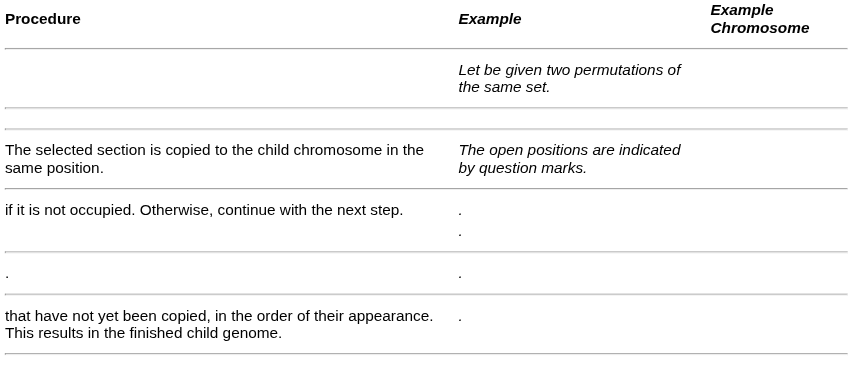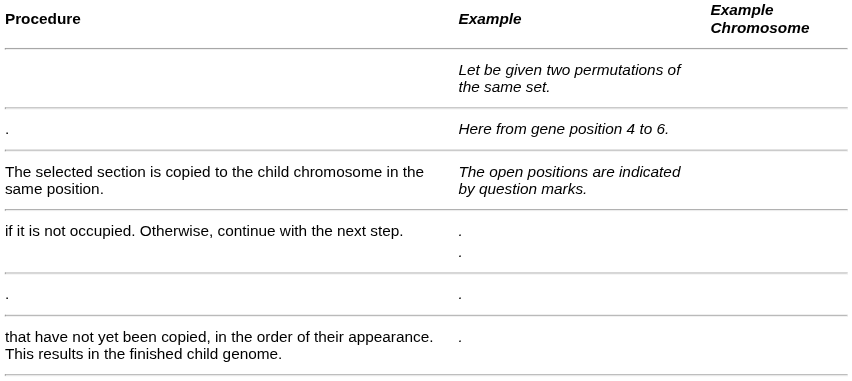 <table>
 <tr>
 <td><strong>Procedure</strong></td>
 <td> </td>
 <td><strong><em>Example</em></strong></td>
 <td> </td>
 <td><strong><em>Example Chromosome</em></strong></td>
 </tr>
 <tr>
 <td colspan=5><hr></td>
 </tr>
 <tr style="vertical-align: top; ">
 <td> </td>
 <td> </td>
 <td><em>Let be given two permutations of the same set.</em></td>
 <td> </td>
 <td></td>
 </tr>
 <tr>
 <td colspan=5><hr></td>
+</tr>
+<tr style="vertical-align: top; ">
+<td>.</td>
+<td> </td>
+<td><em>Here from gene position 4 to 6.</em></td>
+<td> </td>
+<td style="vertical-align: middle;"></td>
 </tr>
 <tr>
 <td colspan=5><hr></td>
 </tr>
 <tr style="vertical-align: top;">
 <td>The selected section is copied to the child chromosome in the same position.</td>
 <td> </td>
 <td><em>The open positions are indicated by question marks.</em></td>
 <td> </td>
 <td style="vertical-align: middle;"></td>
 </tr>
 <tr>
 <td colspan=5><hr></td>
 </tr>
 <tr style="vertical-align: top;">
 <td rowspan=2> if it is not occupied. Otherwise, continue with the next step.</td>
 <td> </td>
 <td><em>.</em></td>
 <td> </td>
 <td style="vertical-align: middle;"></td>
 </tr>
 <tr style="vertical-align: top;">
 <td> </td>
 <td><em>.</em></td>
 <td> </td>
 <td style="vertical-align: middle;"></td>
 </tr>
 <tr>
 <td colspan=5><hr></td>
 </tr>
 <tr style="vertical-align: top; ">
 <td>.</td>
 <td> </td>
 <td><em>.</em></td>
 <td> </td>
 <td style="vertical-align: middle;"></td>
 </tr>
 <tr>
 <td colspan=5><hr></td>
 </tr>
 <tr style="vertical-align: top; ">
 <td> that have not yet been copied, in the order of their appearance. This results in the finished child genome.</td>
 <td> </td>
 <td><em>.</em></td>
 <td> </td>
 <td style="vertical-align: top;"></td>
 </tr>
 <tr>
 <td colspan=5><hr></td>
 </tr>
 </table>
